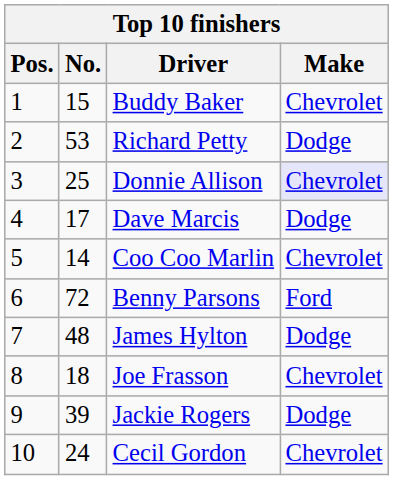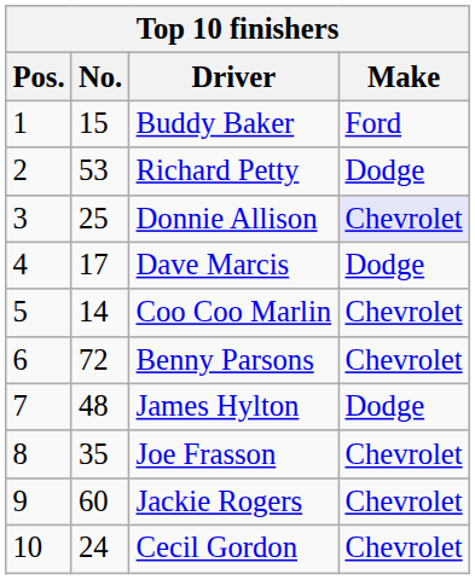 <table class="wikitable">
 <tr>
 <th colspan="4">Top 10 finishers</th>
 </tr>
 <tr>
 <th>Pos.</th>
 <th>No.</th>
 <th>Driver</th>
 <th>Make</th>
 </tr>
 <tr>
 <td>1</td>
 <td>15</td>
 <td><a href='#'>Buddy Baker</a></td>
-<td><a href='#'>Chevrolet</a></td>
+<td><a href='#'>Ford</a></td>
 </tr>
 <tr>
 <td>2</td>
 <td>53</td>
 <td><a href='#'>Richard Petty</a></td>
 <td><a href='#'>Dodge</a></td>
 </tr>
 <tr>
 <td>3</td>
 <td>25</td>
 <td><a href='#'>Donnie Allison</a></td>
 <td style="background: lavender;"><a href='#'>Chevrolet</a></td>
 </tr>
 <tr>
 <td>4</td>
 <td>17</td>
 <td><a href='#'>Dave Marcis</a></td>
 <td><a href='#'>Dodge</a></td>
 </tr>
 <tr>
 <td>5</td>
 <td>14</td>
 <td><a href='#'>Coo Coo Marlin</a></td>
 <td><a href='#'>Chevrolet</a></td>
 </tr>
 <tr>
 <td>6</td>
 <td>72</td>
 <td><a href='#'>Benny Parsons</a></td>
-<td><a href='#'>Ford</a></td>
+<td><a href='#'>Chevrolet</a></td>
 </tr>
 <tr>
 <td>7</td>
 <td>48</td>
 <td><a href='#'>James Hylton</a></td>
 <td><a href='#'>Dodge</a></td>
 </tr>
 <tr>
 <td>8</td>
-<td>18</td>
+<td>35</td>
 <td><a href='#'>Joe Frasson</a></td>
 <td><a href='#'>Chevrolet</a></td>
 </tr>
 <tr>
 <td>9</td>
-<td>39</td>
+<td>60</td>
 <td><a href='#'>Jackie Rogers</a></td>
-<td><a href='#'>Dodge</a></td>
+<td><a href='#'>Chevrolet</a></td>
 </tr>
 <tr>
 <td>10</td>
 <td>24</td>
 <td><a href='#'>Cecil Gordon</a></td>
 <td><a href='#'>Chevrolet</a></td>
 </tr>
 </table>
